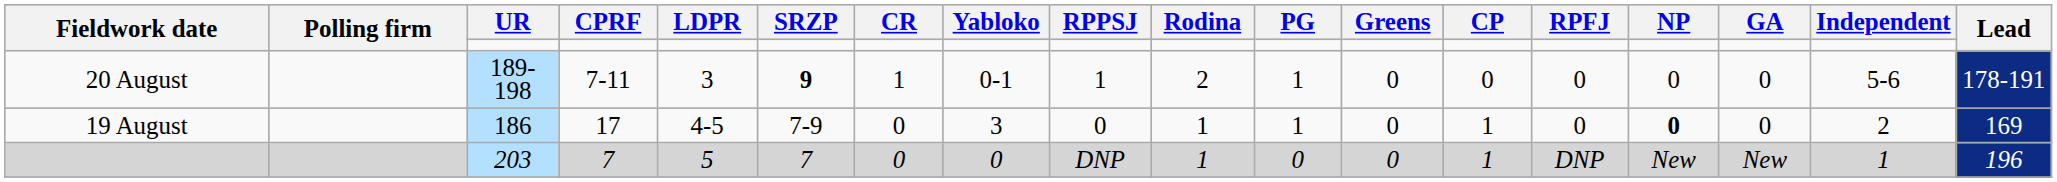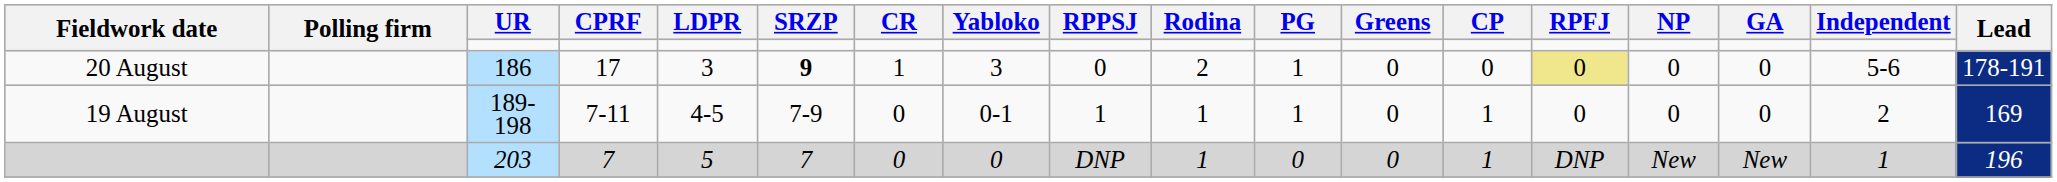 <table class=wikitable style="font-size:95%; line-height:14px; text-align:center">
 <tr>
 <th style=width:200px; rowspan=2>Fieldwork date</th>
 <th style=width:150px; rowspan=2>Polling firm</th>
 <th style="width:60px;"><a href='#'>UR</a></th>
 <th style="width:60px;"><a href='#'>CPRF</a></th>
 <th style="width:60px;"><a href='#'>LDPR</a></th>
 <th style="width:60px;"><a href='#'>SRZP</a></th>
 <th style="width:60px;"><a href='#'>CR</a></th>
 <th style="width:60px;"><a href='#'>Yabloko</a></th>
 <th style="width:60px;"><a href='#'>RPPSJ</a></th>
 <th style="width:60px;"><a href='#'>Rodina</a></th>
 <th style="width:60px;"><a href='#'>PG</a></th>
 <th style="width:60px;"><a href='#'>Greens</a></th>
 <th style="width:60px;"><a href='#'>CP</a></th>
 <th style="width:60px;"><a href='#'>RPFJ</a></th>
 <th style="width:60px;"><a href='#'>NP</a></th>
 <th style="width:60px;"><a href='#'>GA</a></th>
 <th style="width:60px;"><a href='#'>Independent</a></th>
 <th style="width:60px;" rowspan="2">Lead</th>
 </tr>
 <tr>
 <td bgcolor=></td>
 <td bgcolor=></td>
 <td bgcolor=></td>
 <td bgcolor=></td>
 <td bgcolor=></td>
 <td bgcolor=></td>
 <td bgcolor=></td>
 <td bgcolor=></td>
 <td bgcolor=></td>
 <td bgcolor=></td>
 <td bgcolor=></td>
 <td bgcolor=></td>
 <td bgcolor=></td>
 <td bgcolor=></td>
 <td bgcolor=></td>
 </tr>
 <tr>
 <td>20 August</td>
 <td></td>
-<td style="background:#B3E0FF">189-198</td>
-<td>7-11</td>
+<td style="background:#B3E0FF">186</td>
+<td>17</td>
 <td>3</td>
 <td><strong>9</strong></td>
 <td>1</td>
-<td>0-1</td>
-<td>1</td>
+<td>3</td>
+<td>0</td>
 <td>2</td>
 <td>1</td>
 <td>0</td>
 <td>0</td>
-<td>0</td>
+<td style="background: khaki;">0</td>
 <td>0</td>
 <td>0</td>
 <td>5-6</td>
 <td style="background:#0C2C84; color:white;">178-191</td>
 </tr>
 <tr>
 <td>19 August</td>
 <td></td>
-<td style="background:#B3E0FF">186</td>
-<td>17</td>
+<td style="background:#B3E0FF">189-198</td>
+<td>7-11</td>
 <td>4-5</td>
 <td>7-9</td>
 <td>0</td>
-<td>3</td>
-<td>0</td>
+<td>0-1</td>
+<td>1</td>
 <td>1</td>
 <td>1</td>
 <td>0</td>
 <td>1</td>
 <td>0</td>
-<td><strong>0</strong></td>
+<td>0</td>
 <td>0</td>
 <td>2</td>
 <td style="background:#0C2C84; color:white;">169</td>
 </tr>
 <tr>
 <td style="background:#D5D5D5"></td>
 <td style="background:#D5D5D5"></td>
 <td style="background:#B3E0FF"><em>203</em></td>
 <td style="background:#D5D5D5"><em>7</em></td>
 <td style="background:#D5D5D5"><em>5</em></td>
 <td style="background:#D5D5D5"><em>7</em></td>
 <td style="background:#D5D5D5"><em>0</em></td>
 <td style="background:#D5D5D5"><em>0</em></td>
 <td style="background:#D5D5D5"><em>DNP</em></td>
 <td style="background:#D5D5D5"><em>1</em></td>
 <td style="background:#D5D5D5"><em>0</em></td>
 <td style="background:#D5D5D5"><em>0</em></td>
 <td style="background:#D5D5D5"><em>1</em></td>
 <td style="background:#D5D5D5"><em>DNP</em></td>
 <td style="background:#D5D5D5"><em>New</em></td>
 <td style="background:#D5D5D5"><em>New</em></td>
 <td style="background:#D5D5D5"><em>1</em></td>
 <td style="background:#0C2C84; color:white;"><em>196</em></td>
 </tr>
 </table>
